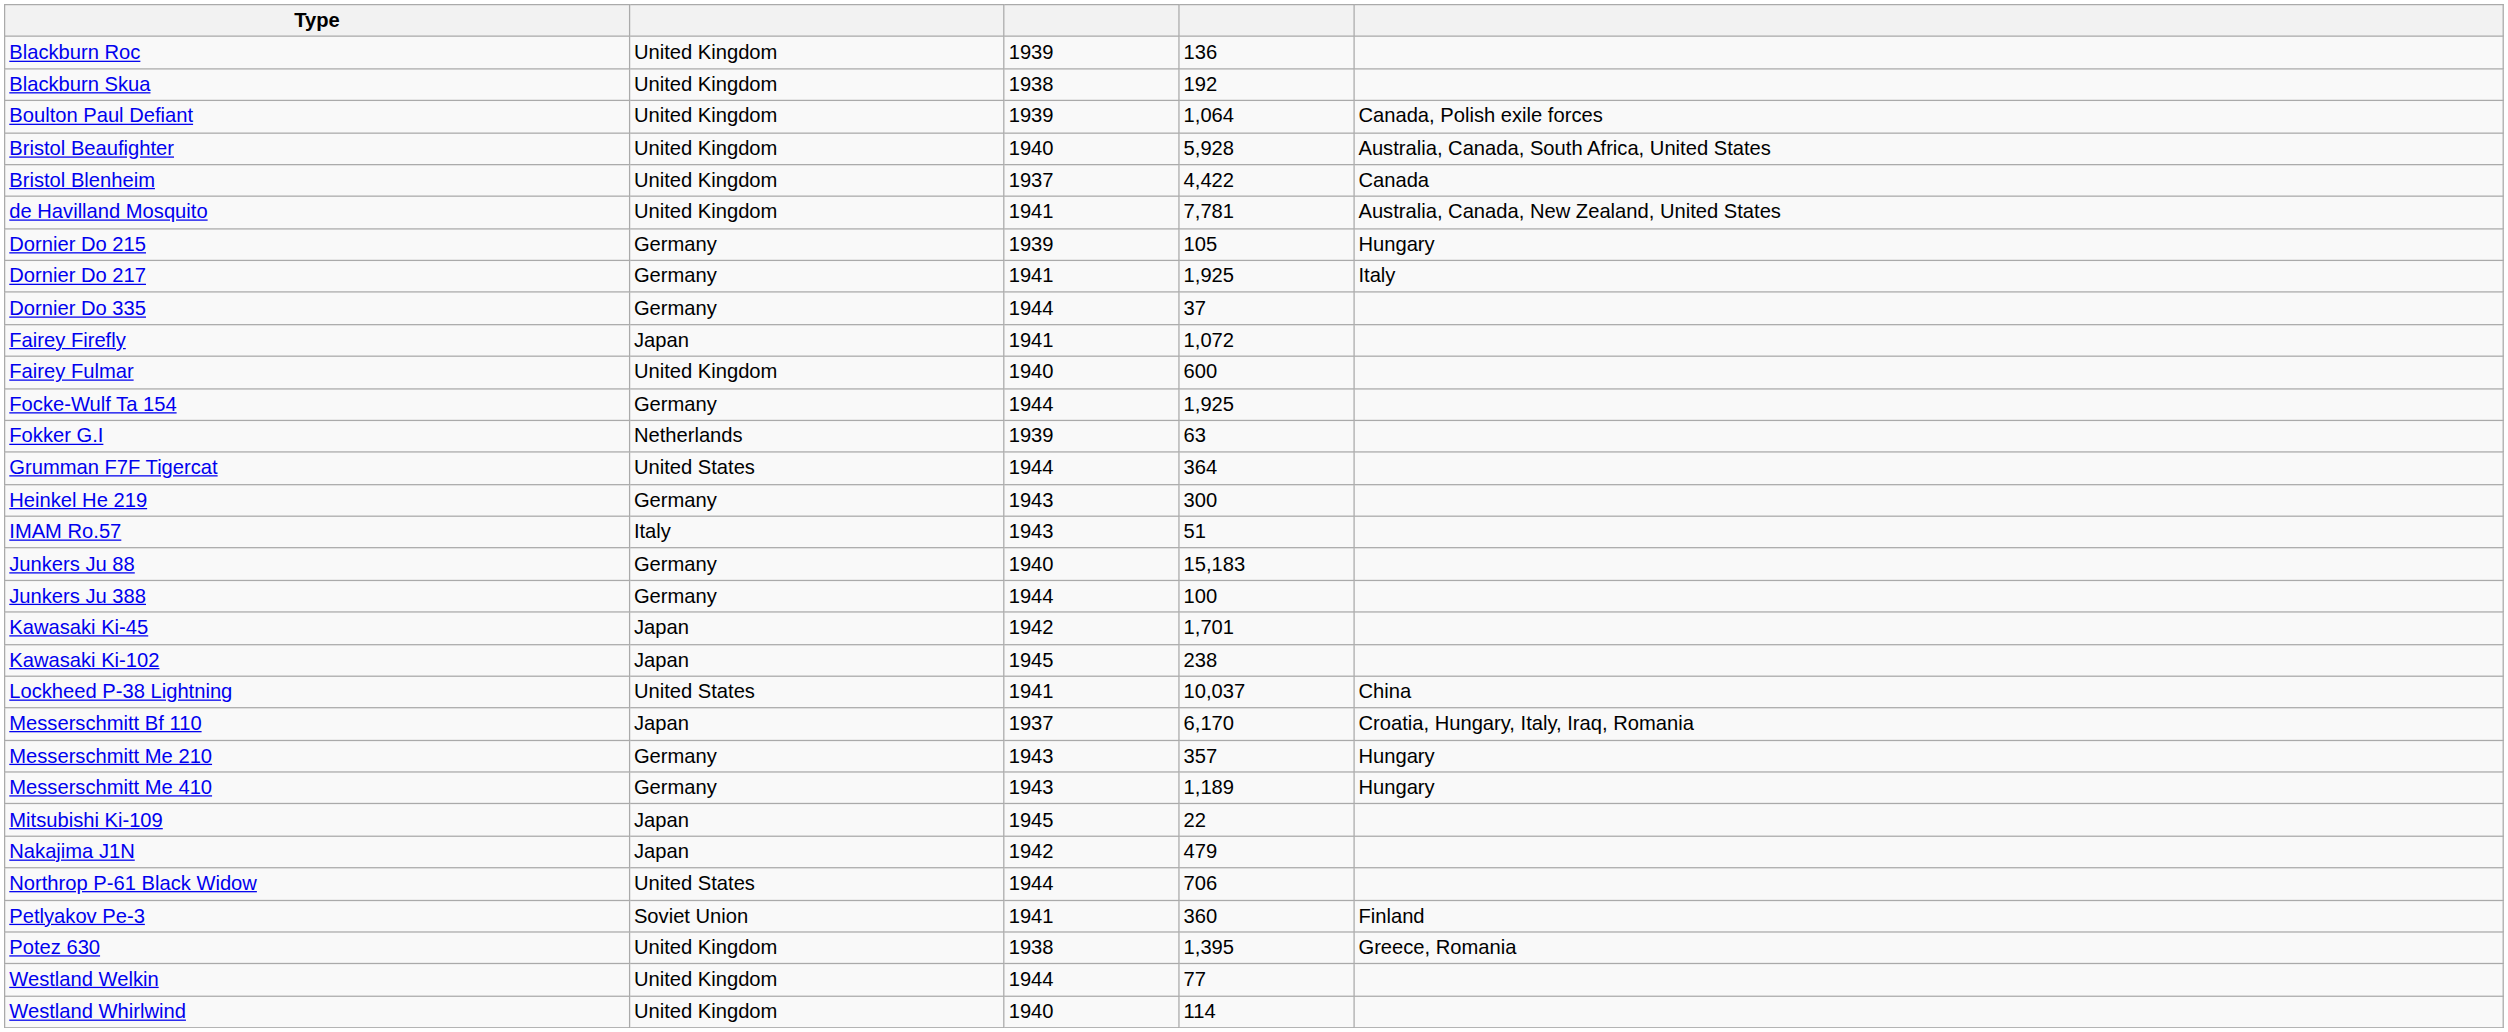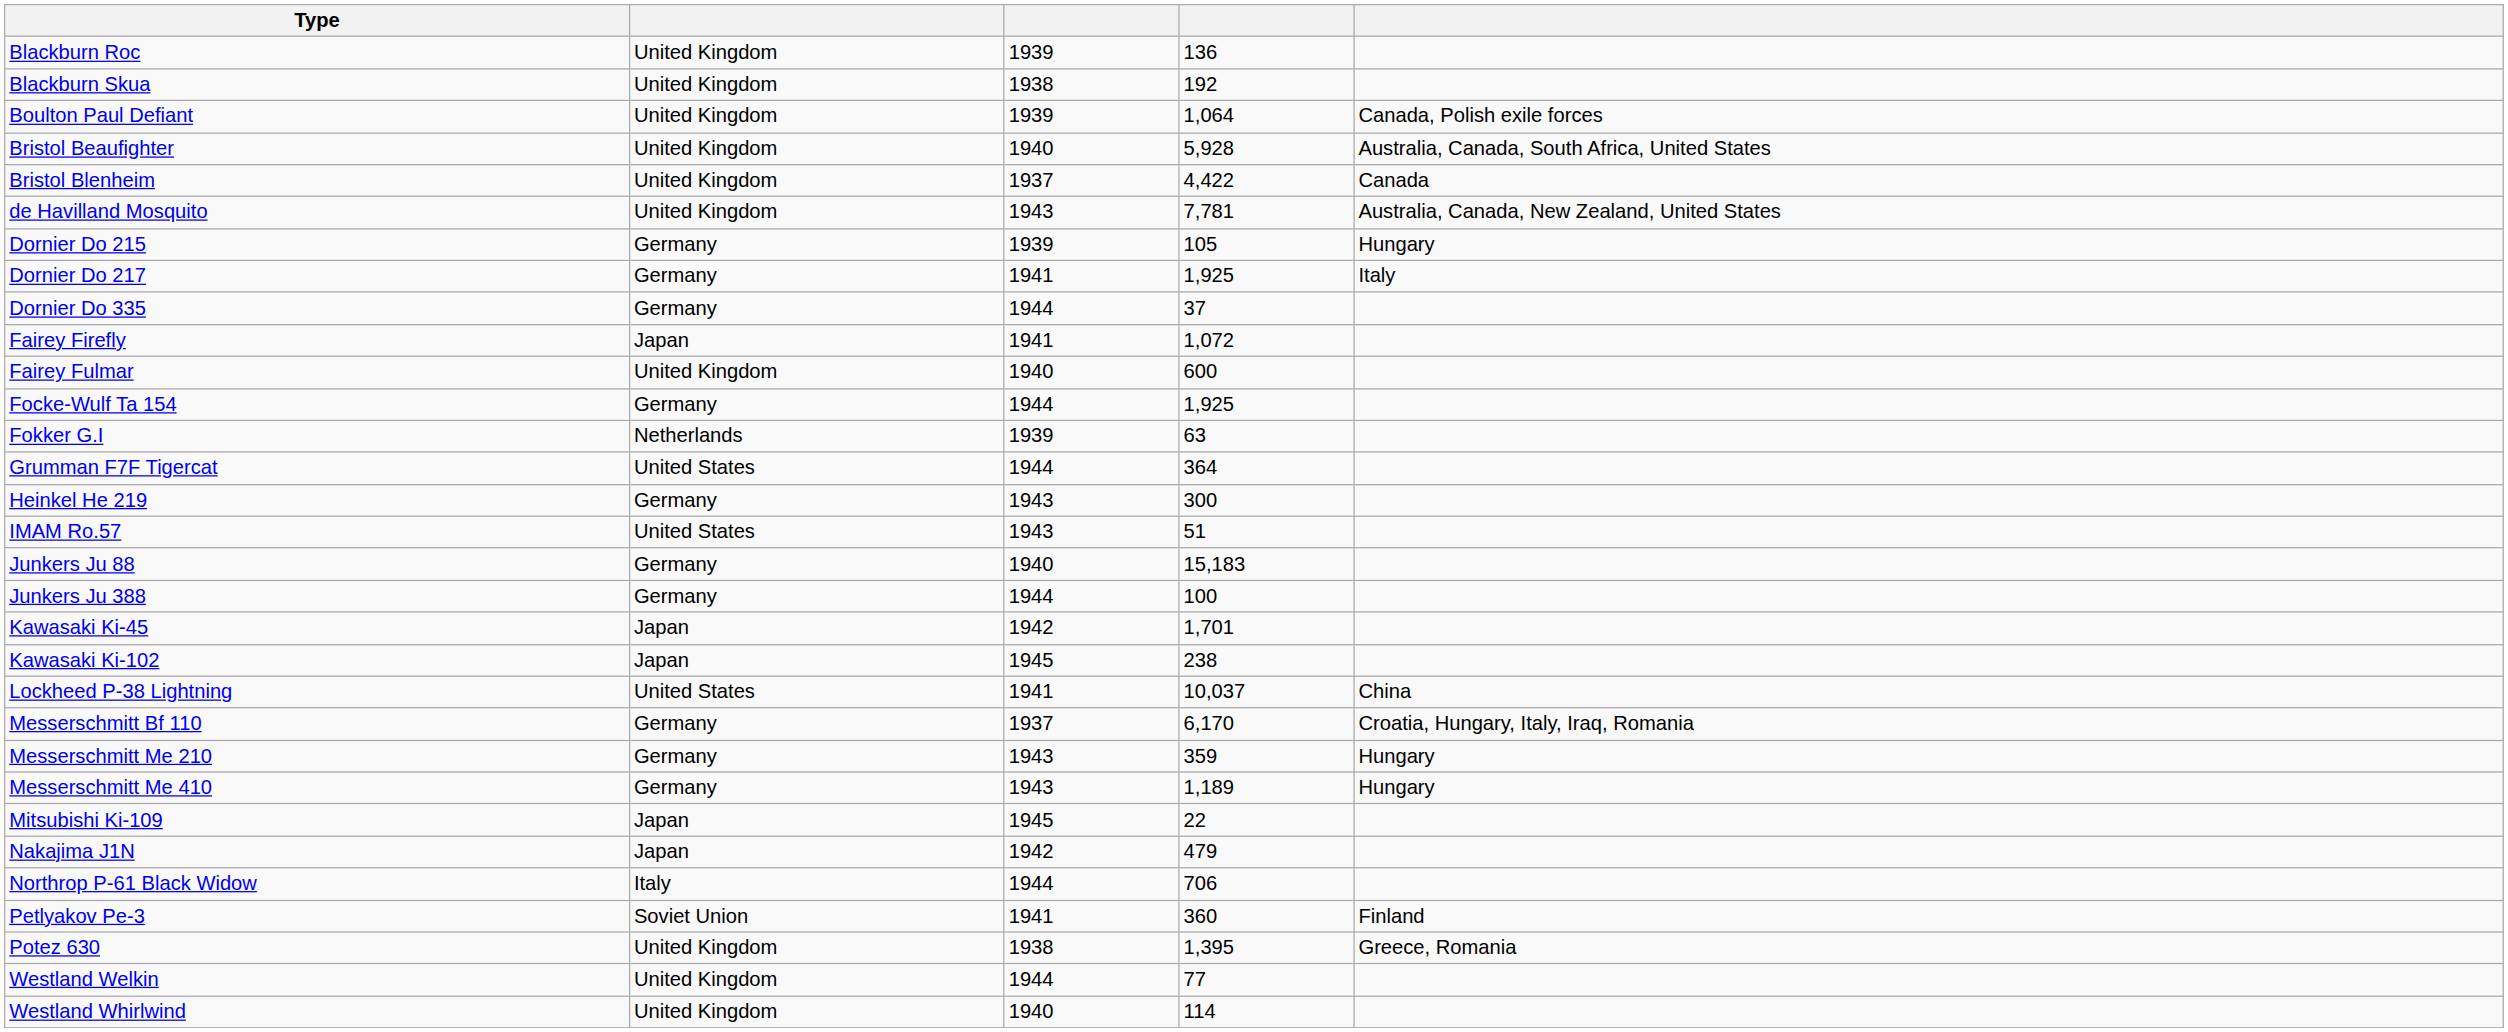 <table class="wikitable sortable" border=1 style=width:100%>
 <tr>
 <th style=width:25%>Type</th>
 <th style=width:15%></th>
 <th style=width:7%></th>
 <th style=width:7%></th>
 <th></th>
 </tr>
 <tr>
 <td><a href='#'>Blackburn Roc</a></td>
 <td>United Kingdom</td>
 <td>1939</td>
 <td>136</td>
 <td></td>
 </tr>
 <tr>
 <td><a href='#'>Blackburn Skua</a></td>
 <td>United Kingdom</td>
 <td>1938</td>
 <td>192</td>
 <td></td>
 </tr>
 <tr>
 <td><a href='#'>Boulton Paul Defiant</a></td>
 <td>United Kingdom</td>
 <td>1939</td>
 <td>1,064</td>
 <td>Canada, Polish exile forces</td>
 </tr>
 <tr>
 <td><a href='#'>Bristol Beaufighter</a></td>
 <td>United Kingdom</td>
 <td>1940</td>
 <td>5,928</td>
 <td>Australia, Canada, South Africa, United States</td>
 </tr>
 <tr>
 <td><a href='#'>Bristol Blenheim</a></td>
 <td>United Kingdom</td>
 <td>1937</td>
 <td>4,422</td>
 <td>Canada</td>
 </tr>
 <tr>
 <td><a href='#'>de Havilland Mosquito</a></td>
 <td>United Kingdom</td>
-<td>1941</td>
+<td>1943</td>
 <td>7,781</td>
 <td>Australia, Canada, New Zealand, United States</td>
 </tr>
 <tr>
 <td><a href='#'>Dornier Do 215</a></td>
 <td>Germany</td>
 <td>1939</td>
 <td>105</td>
 <td>Hungary</td>
 </tr>
 <tr>
 <td><a href='#'>Dornier Do 217</a></td>
 <td>Germany</td>
 <td>1941</td>
 <td>1,925</td>
 <td>Italy</td>
 </tr>
 <tr>
 <td><a href='#'>Dornier Do 335</a></td>
 <td>Germany</td>
 <td>1944</td>
 <td>37</td>
 <td></td>
 </tr>
 <tr>
 <td><a href='#'>Fairey Firefly</a></td>
 <td>Japan</td>
 <td>1941</td>
 <td>1,072</td>
 <td></td>
 </tr>
 <tr>
 <td><a href='#'>Fairey Fulmar</a></td>
 <td>United Kingdom</td>
 <td>1940</td>
 <td>600</td>
 <td></td>
 </tr>
 <tr>
 <td><a href='#'>Focke-Wulf Ta 154</a></td>
 <td>Germany</td>
 <td>1944</td>
 <td>1,925</td>
 <td></td>
 </tr>
 <tr>
 <td><a href='#'>Fokker G.I</a></td>
 <td>Netherlands</td>
 <td>1939</td>
 <td>63</td>
 <td></td>
 </tr>
 <tr>
 <td><a href='#'>Grumman F7F Tigercat</a></td>
 <td>United States</td>
 <td>1944</td>
 <td>364</td>
 <td></td>
 </tr>
 <tr>
 <td><a href='#'>Heinkel He 219</a></td>
 <td>Germany</td>
 <td>1943</td>
 <td>300</td>
 <td></td>
 </tr>
 <tr>
 <td><a href='#'>IMAM Ro.57</a></td>
-<td>Italy</td>
+<td>United States</td>
 <td>1943</td>
 <td>51</td>
 <td></td>
 </tr>
 <tr>
 <td><a href='#'>Junkers Ju 88</a></td>
 <td>Germany</td>
 <td>1940</td>
 <td>15,183</td>
 <td></td>
 </tr>
 <tr>
 <td><a href='#'>Junkers Ju 388</a></td>
 <td>Germany</td>
 <td>1944</td>
 <td>100</td>
 <td></td>
 </tr>
 <tr>
 <td><a href='#'>Kawasaki Ki-45</a></td>
 <td>Japan</td>
 <td>1942</td>
 <td>1,701</td>
 <td></td>
 </tr>
 <tr>
 <td><a href='#'>Kawasaki Ki-102</a></td>
 <td>Japan</td>
 <td>1945</td>
 <td>238</td>
 <td></td>
 </tr>
 <tr>
 <td><a href='#'>Lockheed P-38 Lightning</a></td>
 <td>United States</td>
 <td>1941</td>
 <td>10,037</td>
 <td>China</td>
 </tr>
 <tr>
 <td><a href='#'>Messerschmitt Bf 110</a></td>
-<td>Japan</td>
+<td>Germany</td>
 <td>1937</td>
 <td>6,170</td>
 <td>Croatia, Hungary, Italy, Iraq, Romania</td>
 </tr>
 <tr>
 <td><a href='#'>Messerschmitt Me 210</a></td>
 <td>Germany</td>
 <td>1943</td>
-<td>357</td>
+<td>359</td>
 <td>Hungary</td>
 </tr>
 <tr>
 <td><a href='#'>Messerschmitt Me 410</a></td>
 <td>Germany</td>
 <td>1943</td>
 <td>1,189</td>
 <td>Hungary</td>
 </tr>
 <tr>
 <td><a href='#'>Mitsubishi Ki-109</a></td>
 <td>Japan</td>
 <td>1945</td>
 <td>22</td>
 <td></td>
 </tr>
 <tr>
 <td><a href='#'>Nakajima J1N</a></td>
 <td>Japan</td>
 <td>1942</td>
 <td>479</td>
 <td></td>
 </tr>
 <tr>
 <td><a href='#'>Northrop P-61 Black Widow</a></td>
-<td>United States</td>
+<td>Italy</td>
 <td>1944</td>
 <td>706</td>
 <td></td>
 </tr>
 <tr>
 <td><a href='#'>Petlyakov Pe-3</a></td>
 <td>Soviet Union</td>
 <td>1941</td>
 <td>360</td>
 <td>Finland</td>
 </tr>
 <tr>
 <td><a href='#'>Potez 630</a></td>
 <td>United Kingdom</td>
 <td>1938</td>
 <td>1,395</td>
 <td>Greece, Romania</td>
 </tr>
 <tr>
 <td><a href='#'>Westland Welkin</a></td>
 <td>United Kingdom</td>
 <td>1944</td>
 <td>77</td>
 <td></td>
 </tr>
 <tr>
 <td><a href='#'>Westland Whirlwind</a></td>
 <td>United Kingdom</td>
 <td>1940</td>
 <td>114</td>
 <td></td>
 </tr>
 </table>
